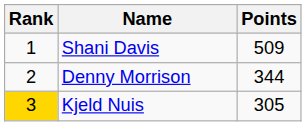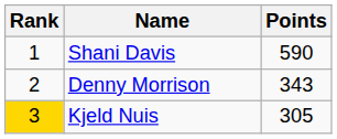 <table class="wikitable" border="1">
 <tr>
 <th width=30>Rank</th>
 <th width=150>Name</th>
 <th width=25>Points</th>
 </tr>
 <tr align="center">
 <td>1</td>
 <td align="left"> <a href='#'>Shani Davis</a></td>
-<td>509</td>
+<td>590</td>
 </tr>
 <tr align="center">
 <td>2</td>
 <td align="left"> <a href='#'>Denny Morrison</a></td>
-<td>344</td>
+<td>343</td>
 </tr>
 <tr align="center">
 <td style="background: gold;">3</td>
 <td align="left"> <a href='#'>Kjeld Nuis</a></td>
 <td>305</td>
 </tr>
 </table>
